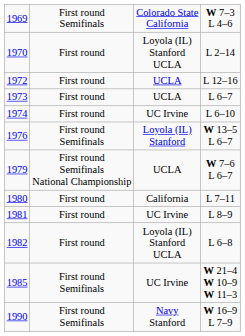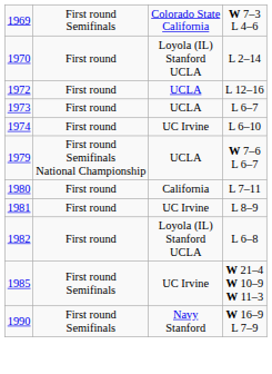 <table class="wikitable">
 <tr align="center">
 <td><a href='#'>1969</a></td>
 <td>First round<br>Semifinals</td>
 <td><a href='#'>Colorado State</a><br><a href='#'>California</a></td>
 <td><strong>W</strong> 7–3<br>L 4–6</td>
 </tr>
 <tr align="center">
 <td><a href='#'>1970</a></td>
 <td>First round</td>
 <td>Loyola (IL)<br>Stanford<br>UCLA</td>
 <td>L 2–14</td>
 </tr>
 <tr align="center">
 <td><a href='#'>1972</a></td>
 <td>First round</td>
 <td><a href='#'>UCLA</a></td>
 <td>L 12–16</td>
 </tr>
 <tr align="center">
 <td><a href='#'>1973</a></td>
 <td>First round</td>
 <td>UCLA</td>
 <td>L 6–7</td>
 </tr>
 <tr align="center">
 <td><a href='#'>1974</a></td>
 <td>First round</td>
 <td>UC Irvine</td>
 <td>L 6–10</td>
-</tr>
-<tr align="center">
-<td><a href='#'>1976</a></td>
-<td>First round<br>Semifinals</td>
-<td><a href='#'>Loyola (IL)</a><br><a href='#'>Stanford</a></td>
-<td><strong>W</strong> 13–5<br>L 6–7</td>
 </tr>
 <tr align="center">
 <td><a href='#'>1979</a></td>
 <td>First round<br>Semifinals<br>National Championship</td>
 <td>UCLA</td>
 <td><strong>W</strong> 7–6<br>L 6–7</td>
 </tr>
 <tr align="center">
 <td><a href='#'>1980</a></td>
 <td>First round</td>
 <td>California</td>
 <td>L 7–11</td>
 </tr>
 <tr align="center">
 <td><a href='#'>1981</a></td>
 <td>First round</td>
 <td>UC Irvine</td>
 <td>L 8–9</td>
 </tr>
 <tr align="center">
 <td><a href='#'>1982</a></td>
 <td>First round</td>
 <td>Loyola (IL)<br>Stanford<br>UCLA</td>
 <td>L 6–8</td>
 </tr>
 <tr align="center">
 <td><a href='#'>1985</a></td>
 <td>First round<br>Semifinals</td>
 <td>UC Irvine</td>
 <td><strong>W</strong> 21–4<br><strong>W</strong> 10–9<br><strong>W</strong> 11–3</td>
 </tr>
 <tr align="center">
 <td><a href='#'>1990</a></td>
 <td>First round<br>Semifinals</td>
 <td><a href='#'>Navy</a><br>Stanford</td>
 <td><strong>W</strong> 16–9<br>L 7–9</td>
 </tr>
 </table>
